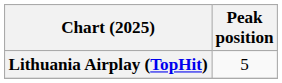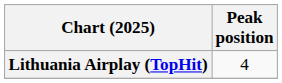 <table class="wikitable plainrowheaders" style="text-align:center">
 <tr>
 <th scope="col">Chart (2025)</th>
 <th scope="col">Peak<br>position</th>
 </tr>
 <tr>
 <th scope="row">Lithuania Airplay (<a href='#'>TopHit</a>)</th>
-<td>5</td>
+<td>4</td>
 </tr>
 <tr>
 </tr>
 </table>
